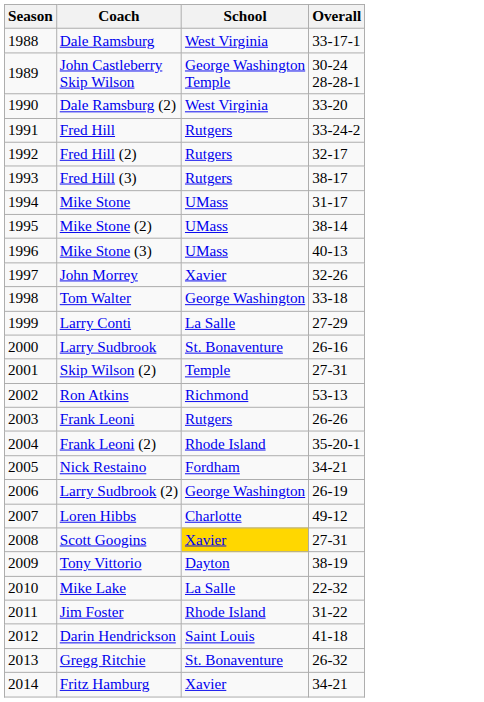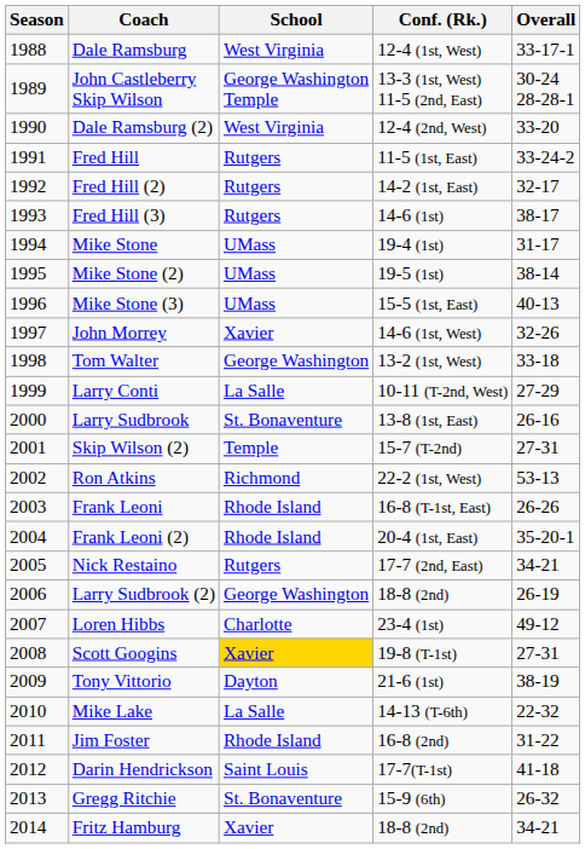 <table class="wikitable" border="1">
 <tr>
 <th>Season</th>
 <th>Coach</th>
 <th>School</th>
+<th>Conf. (Rk.)</th>
 <th>Overall</th>
 </tr>
 <tr>
 <td>1988</td>
 <td><a href='#'>Dale Ramsburg</a></td>
 <td><a href='#'>West Virginia</a></td>
+<td>12-4 <small>(1st, West)</small></td>
 <td>33-17-1</td>
 </tr>
 <tr>
 <td>1989</td>
 <td><a href='#'>John Castleberry</a><br><a href='#'>Skip Wilson</a></td>
 <td><a href='#'>George Washington</a><br><a href='#'>Temple</a></td>
+<td>13-3 <small>(1st, West)</small><br>11-5 <small>(2nd, East)</small></td>
 <td>30-24<br>28-28-1</td>
 </tr>
 <tr>
 <td>1990</td>
 <td><a href='#'>Dale Ramsburg</a> (2)</td>
 <td><a href='#'>West Virginia</a></td>
+<td>12-4 <small>(2nd, West)</small></td>
 <td>33-20</td>
 </tr>
 <tr>
 <td>1991</td>
 <td><a href='#'>Fred Hill</a></td>
 <td><a href='#'>Rutgers</a></td>
+<td>11-5 <small>(1st, East)</small></td>
 <td>33-24-2</td>
 </tr>
 <tr>
 <td>1992</td>
 <td><a href='#'>Fred Hill</a> (2)</td>
 <td><a href='#'>Rutgers</a></td>
+<td>14-2 <small>(1st, East)</small></td>
 <td>32-17</td>
 </tr>
 <tr>
 <td>1993</td>
 <td><a href='#'>Fred Hill</a> (3)</td>
 <td><a href='#'>Rutgers</a></td>
+<td>14-6 <small>(1st)</small></td>
 <td>38-17</td>
 </tr>
 <tr>
 <td>1994</td>
 <td><a href='#'>Mike Stone</a></td>
 <td><a href='#'>UMass</a></td>
+<td>19-4 <small>(1st)</small></td>
 <td>31-17</td>
 </tr>
 <tr>
 <td>1995</td>
 <td><a href='#'>Mike Stone</a> (2)</td>
 <td><a href='#'>UMass</a></td>
+<td>19-5 <small>(1st)</small></td>
 <td>38-14</td>
 </tr>
 <tr>
 <td>1996</td>
 <td><a href='#'>Mike Stone</a> (3)</td>
 <td><a href='#'>UMass</a></td>
+<td>15-5 <small>(1st, East)</small></td>
 <td>40-13</td>
 </tr>
 <tr>
 <td>1997</td>
 <td><a href='#'>John Morrey</a></td>
 <td><a href='#'>Xavier</a></td>
+<td>14-6 <small>(1st, West)</small></td>
 <td>32-26</td>
 </tr>
 <tr>
 <td>1998</td>
 <td><a href='#'>Tom Walter</a></td>
 <td><a href='#'>George Washington</a></td>
+<td>13-2 <small>(1st, West)</small></td>
 <td>33-18</td>
 </tr>
 <tr>
 <td>1999</td>
 <td><a href='#'>Larry Conti</a></td>
 <td><a href='#'>La Salle</a></td>
+<td>10-11 <small>(T-2nd, West)</small></td>
 <td>27-29</td>
 </tr>
 <tr>
 <td>2000</td>
 <td><a href='#'>Larry Sudbrook</a></td>
 <td><a href='#'>St. Bonaventure</a></td>
+<td>13-8 <small>(1st, East)</small></td>
 <td>26-16</td>
 </tr>
 <tr>
 <td>2001</td>
 <td><a href='#'>Skip Wilson</a> (2)</td>
 <td><a href='#'>Temple</a></td>
+<td>15-7 <small>(T-2nd)</small></td>
 <td>27-31</td>
 </tr>
 <tr>
 <td>2002</td>
 <td><a href='#'>Ron Atkins</a></td>
 <td><a href='#'>Richmond</a></td>
+<td>22-2 <small>(1st, West)</small></td>
 <td>53-13</td>
 </tr>
 <tr>
 <td>2003</td>
 <td><a href='#'>Frank Leoni</a></td>
-<td><a href='#'>Rutgers</a></td>
+<td><a href='#'>Rhode Island</a></td>
+<td>16-8 <small>(T-1st, East)</small></td>
 <td>26-26</td>
 </tr>
 <tr>
 <td>2004</td>
 <td><a href='#'>Frank Leoni</a> (2)</td>
 <td><a href='#'>Rhode Island</a></td>
+<td>20-4 <small>(1st, East)</small></td>
 <td>35-20-1</td>
 </tr>
 <tr>
 <td>2005</td>
 <td><a href='#'>Nick Restaino</a></td>
-<td><a href='#'>Fordham</a></td>
+<td><a href='#'>Rutgers</a></td>
+<td>17-7 <small>(2nd, East)</small></td>
 <td>34-21</td>
 </tr>
 <tr>
 <td>2006</td>
 <td><a href='#'>Larry Sudbrook</a> (2)</td>
 <td><a href='#'>George Washington</a></td>
+<td>18-8 <small>(2nd)</small></td>
 <td>26-19</td>
 </tr>
 <tr>
 <td>2007</td>
 <td><a href='#'>Loren Hibbs</a></td>
 <td><a href='#'>Charlotte</a></td>
+<td>23-4 <small>(1st)</small></td>
 <td>49-12</td>
 </tr>
 <tr>
 <td>2008</td>
 <td><a href='#'>Scott Googins</a></td>
 <td style="background: gold;"><a href='#'>Xavier</a></td>
+<td>19-8 <small>(T-1st)</small></td>
 <td>27-31</td>
 </tr>
 <tr>
 <td>2009</td>
 <td><a href='#'>Tony Vittorio</a></td>
 <td><a href='#'>Dayton</a></td>
+<td>21-6 <small>(1st)</small></td>
 <td>38-19</td>
 </tr>
 <tr>
 <td>2010</td>
 <td><a href='#'>Mike Lake</a></td>
 <td><a href='#'>La Salle</a></td>
+<td>14-13 <small>(T-6th)</small></td>
 <td>22-32</td>
 </tr>
 <tr>
 <td>2011</td>
 <td><a href='#'>Jim Foster</a></td>
 <td><a href='#'>Rhode Island</a></td>
+<td>16-8 <small>(2nd)</small></td>
 <td>31-22</td>
 </tr>
 <tr>
 <td>2012</td>
 <td><a href='#'>Darin Hendrickson</a></td>
 <td><a href='#'>Saint Louis</a></td>
+<td>17-7<small>(T-1st)</small></td>
 <td>41-18</td>
 </tr>
 <tr>
 <td>2013</td>
 <td><a href='#'>Gregg Ritchie</a></td>
 <td><a href='#'>St. Bonaventure</a></td>
+<td>15-9 <small>(6th)</small></td>
 <td>26-32</td>
 </tr>
 <tr>
 <td>2014</td>
 <td><a href='#'>Fritz Hamburg</a></td>
 <td><a href='#'>Xavier</a></td>
+<td>18-8 <small>(2nd)</small></td>
 <td>34-21</td>
 </tr>
 </table>
